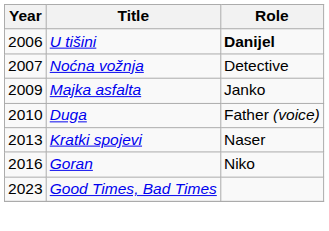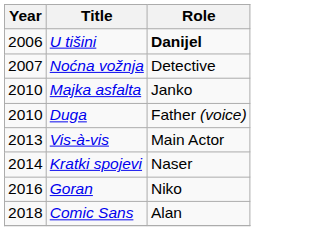 <table class="wikitable sortable">
 <tr>
 <th>Year</th>
 <th>Title</th>
 <th>Role</th>
 </tr>
 <tr>
 <td>2006</td>
 <td><em><a href='#'>U tišini</a></em></td>
 <td><strong>Danijel</strong></td>
 </tr>
 <tr>
 <td>2007</td>
 <td><em><a href='#'>Noćna vožnja</a></em></td>
 <td>Detective</td>
 </tr>
 <tr>
-<td>2009</td>
+<td>2010</td>
 <td><em><a href='#'>Majka asfalta</a></em></td>
 <td>Janko</td>
 </tr>
 <tr>
 <td>2010</td>
 <td><em><a href='#'>Duga</a></em></td>
 <td>Father <em>(voice)</em></td>
 </tr>
 <tr>
 <td>2013</td>
+<td><em><a href='#'>Vis-à-vis</a></em></td>
+<td>Main Actor</td>
+</tr>
+<tr>
+<td>2014</td>
 <td><em><a href='#'>Kratki spojevi</a></em></td>
 <td>Naser</td>
 </tr>
 <tr>
 <td>2016</td>
 <td><em><a href='#'>Goran</a></em></td>
 <td>Niko</td>
 </tr>
 <tr>
-<td>2023</td>
-<td><em><a href='#'>Good Times, Bad Times</a></em></td>
-<td></td>
+<td>2018</td>
+<td><em><a href='#'>Comic Sans</a></em></td>
+<td>Alan</td>
 </tr>
 <tr>
 </tr>
 </table>
